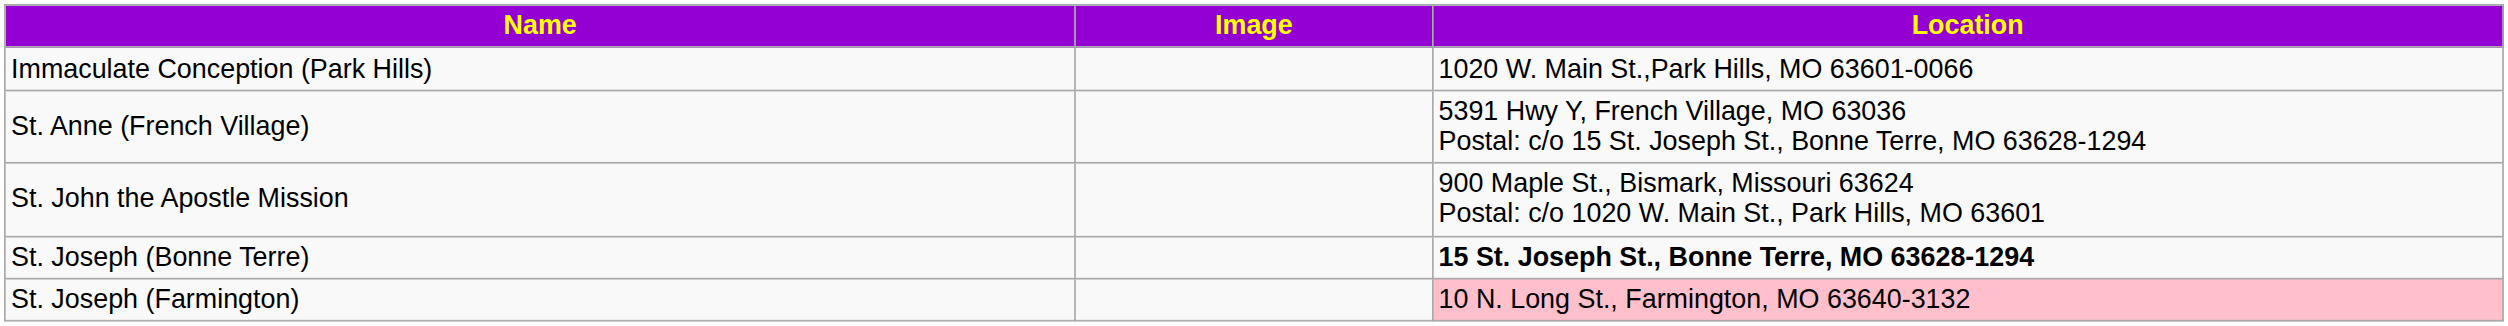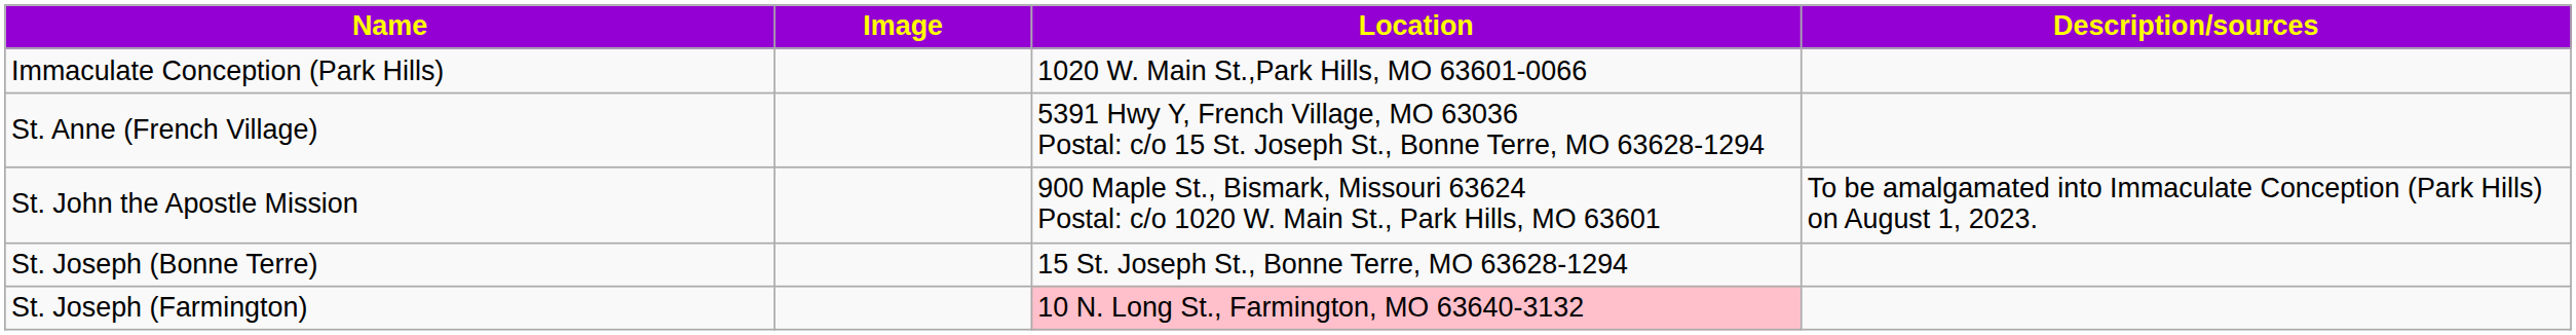 <table class="wikitable sortable mw-collapsible mw-collapsed" style="width:75%">
 <tr>
 <th style="background:darkviolet; color:yellow;" width="30%"><strong>Name</strong></th>
 <th style="background:darkviolet; color:yellow;" width="10%"><strong>Image</strong></th>
 <th style="background:darkviolet; color:yellow;" width="30%"><strong>Location</strong></th>
+<th style="background:darkviolet; color:yellow;" width="30%"><strong>Description/sources</strong></th>
 </tr>
 <tr>
 <td>Immaculate Conception (Park Hills)</td>
 <td></td>
 <td>1020 W. Main St.,Park Hills, MO 63601-0066</td>
+<td></td>
 </tr>
 <tr>
 <td>St. Anne (French Village)</td>
 <td></td>
 <td>5391 Hwy Y, French Village, MO 63036<br>Postal: c/o 15 St. Joseph St., Bonne Terre, MO 63628-1294</td>
+<td></td>
 </tr>
 <tr>
 <td>St. John the Apostle Mission</td>
 <td></td>
 <td>900 Maple St., Bismark, Missouri 63624<br>Postal: c/o 1020 W. Main St., Park Hills, MO 63601</td>
+<td>To be amalgamated into Immaculate Conception (Park Hills) on August 1, 2023.</td>
 </tr>
 <tr>
 <td>St. Joseph (Bonne Terre)</td>
 <td></td>
-<td><strong>15 St. Joseph St., Bonne Terre, MO 63628-1294</strong></td>
+<td>15 St. Joseph St., Bonne Terre, MO 63628-1294</td>
+<td></td>
 </tr>
 <tr>
 <td>St. Joseph (Farmington)</td>
 <td></td>
 <td style="background: pink;">10 N. Long St., Farmington, MO 63640-3132</td>
+<td></td>
 </tr>
 </table>
